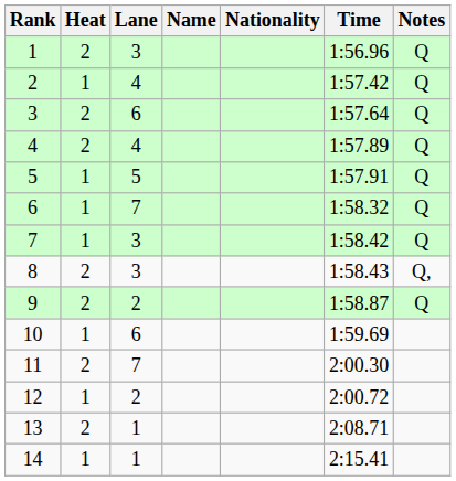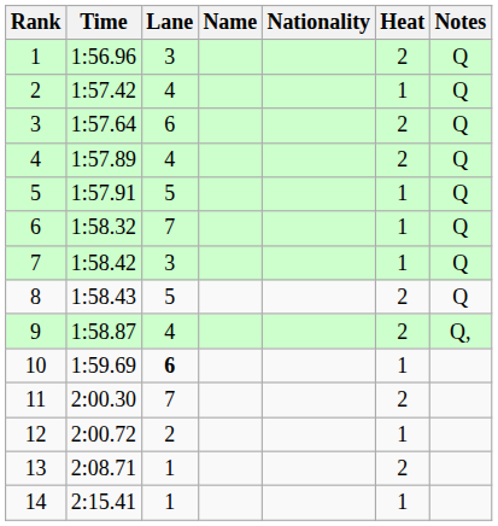 <table class="wikitable sortable" style="text-align:center">
 <tr>
 <th>Rank</th>
-<th>Heat</th>
+<th>Time</th>
 <th>Lane</th>
 <th>Name</th>
 <th>Nationality</th>
-<th>Time</th>
+<th>Heat</th>
 <th>Notes</th>
 </tr>
 <tr bgcolor="ccffcc">
 <td>1</td>
-<td>2</td>
+<td>1:56.96</td>
 <td>3</td>
 <td align="left"></td>
 <td align="left"></td>
-<td>1:56.96</td>
+<td>2</td>
 <td>Q</td>
 </tr>
 <tr bgcolor="ccffcc">
 <td>2</td>
-<td>1</td>
+<td>1:57.42</td>
 <td>4</td>
 <td align="left"></td>
 <td align="left"></td>
-<td>1:57.42</td>
+<td>1</td>
 <td>Q</td>
 </tr>
 <tr bgcolor="ccffcc">
 <td>3</td>
-<td>2</td>
+<td>1:57.64</td>
 <td>6</td>
 <td align="left"></td>
 <td align="left"></td>
-<td>1:57.64</td>
+<td>2</td>
 <td>Q</td>
 </tr>
 <tr bgcolor="ccffcc">
 <td>4</td>
-<td>2</td>
+<td>1:57.89</td>
 <td>4</td>
 <td align="left"></td>
 <td align="left"></td>
-<td>1:57.89</td>
+<td>2</td>
 <td>Q</td>
 </tr>
 <tr bgcolor="ccffcc">
 <td>5</td>
-<td>1</td>
+<td>1:57.91</td>
 <td>5</td>
 <td align="left"></td>
 <td align="left"></td>
-<td>1:57.91</td>
+<td>1</td>
 <td>Q</td>
 </tr>
 <tr bgcolor="ccffcc">
 <td>6</td>
-<td>1</td>
+<td>1:58.32</td>
 <td>7</td>
 <td align="left"></td>
 <td align="left"></td>
-<td>1:58.32</td>
+<td>1</td>
 <td>Q</td>
 </tr>
 <tr bgcolor="ccffcc">
 <td>7</td>
-<td>1</td>
+<td>1:58.42</td>
 <td>3</td>
 <td align="left"></td>
 <td align="left"></td>
-<td>1:58.42</td>
+<td>1</td>
 <td>Q</td>
 </tr>
 <tr>
 <td>8</td>
-<td>2</td>
-<td>3</td>
+<td>1:58.43</td>
+<td>5</td>
 <td align="left"></td>
 <td align="left"></td>
-<td>1:58.43</td>
-<td>Q, </td>
+<td>2</td>
+<td>Q</td>
 </tr>
 <tr bgcolor="ccffcc">
 <td>9</td>
-<td>2</td>
-<td>2</td>
+<td>1:58.87</td>
+<td>4</td>
 <td align="left"></td>
 <td align="left"></td>
-<td>1:58.87</td>
-<td>Q</td>
+<td>2</td>
+<td>Q, </td>
 </tr>
 <tr>
 <td>10</td>
-<td>1</td>
-<td>6</td>
+<td>1:59.69</td>
+<td><strong>6</strong></td>
 <td align="left"></td>
 <td align="left"></td>
-<td>1:59.69</td>
+<td>1</td>
 <td></td>
 </tr>
 <tr>
 <td>11</td>
-<td>2</td>
+<td>2:00.30</td>
 <td>7</td>
 <td align="left"></td>
 <td align="left"></td>
-<td>2:00.30</td>
+<td>2</td>
 <td></td>
 </tr>
 <tr>
 <td>12</td>
-<td>1</td>
+<td>2:00.72</td>
 <td>2</td>
 <td align="left"></td>
 <td align="left"></td>
-<td>2:00.72</td>
+<td>1</td>
 <td></td>
 </tr>
 <tr>
 <td>13</td>
-<td>2</td>
+<td>2:08.71</td>
 <td>1</td>
 <td align="left"></td>
 <td align="left"></td>
-<td>2:08.71</td>
+<td>2</td>
 <td></td>
 </tr>
 <tr>
 <td>14</td>
-<td>1</td>
+<td>2:15.41</td>
 <td>1</td>
 <td align="left"></td>
 <td align="left"></td>
-<td>2:15.41</td>
+<td>1</td>
 <td></td>
 </tr>
 </table>
